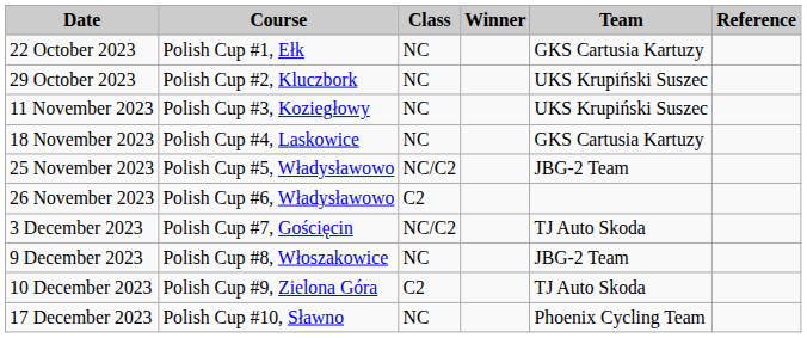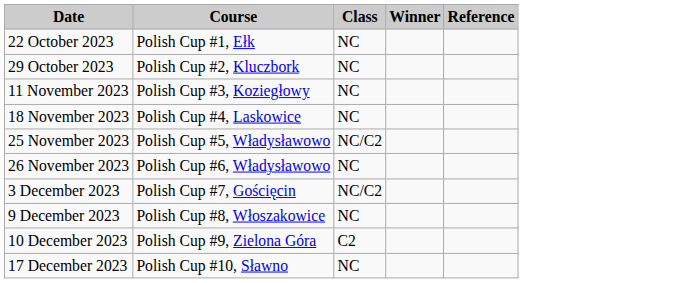 <table class="wikitable sortable alternance ">
 <tr>
 <th scope="col" style="background-color:#CCCCCC;">Date</th>
 <th scope="col" style="background-color:#CCCCCC;">Course</th>
 <th scope="col" style="background-color:#CCCCCC;">Class</th>
 <th scope="col" style="background-color:#CCCCCC;">Winner</th>
-<th scope="col" style="background-color:#CCCCCC;">Team</th>
 <th scope="col" style="background-color:#CCCCCC;">Reference</th>
 </tr>
 <tr>
 <td>22 October 2023</td>
 <td> Polish Cup #1, <a href='#'>Ełk</a></td>
 <td>NC</td>
 <td></td>
-<td>GKS Cartusia Kartuzy</td>
 <td></td>
 </tr>
 <tr>
 <td>29 October 2023</td>
 <td> Polish Cup #2, <a href='#'>Kluczbork</a></td>
 <td>NC</td>
 <td></td>
-<td>UKS Krupiński Suszec</td>
 <td></td>
 </tr>
 <tr>
 <td>11 November 2023</td>
 <td> Polish Cup #3, <a href='#'>Koziegłowy</a></td>
 <td>NC</td>
 <td></td>
-<td>UKS Krupiński Suszec</td>
 <td></td>
 </tr>
 <tr>
 <td>18 November 2023</td>
 <td> Polish Cup #4, <a href='#'>Laskowice</a></td>
 <td>NC</td>
 <td></td>
-<td>GKS Cartusia Kartuzy</td>
 <td></td>
 </tr>
 <tr>
 <td>25 November 2023</td>
 <td> Polish Cup #5, <a href='#'>Władysławowo</a></td>
 <td>NC/C2</td>
 <td></td>
-<td>JBG-2 Team</td>
 <td></td>
 </tr>
 <tr>
 <td>26 November 2023</td>
 <td> Polish Cup #6, <a href='#'>Władysławowo</a></td>
-<td>C2</td>
-<td></td>
+<td>NC</td>
 <td></td>
 <td></td>
 </tr>
 <tr>
 <td>3 December 2023</td>
 <td> Polish Cup #7, <a href='#'>Gościęcin</a></td>
 <td>NC/C2</td>
 <td></td>
-<td>TJ Auto Skoda</td>
 <td></td>
 </tr>
 <tr>
 <td>9 December 2023</td>
 <td> Polish Cup #8, <a href='#'>Włoszakowice</a></td>
 <td>NC</td>
 <td></td>
-<td>JBG-2 Team</td>
 <td></td>
 </tr>
 <tr>
 <td>10 December 2023</td>
 <td> Polish Cup #9, <a href='#'>Zielona Góra</a></td>
 <td>C2</td>
 <td></td>
-<td>TJ Auto Skoda</td>
 <td></td>
 </tr>
 <tr>
 <td>17 December 2023</td>
 <td> Polish Cup #10, <a href='#'>Sławno</a></td>
 <td>NC</td>
 <td></td>
-<td>Phoenix Cycling Team</td>
 <td></td>
 </tr>
 </table>
